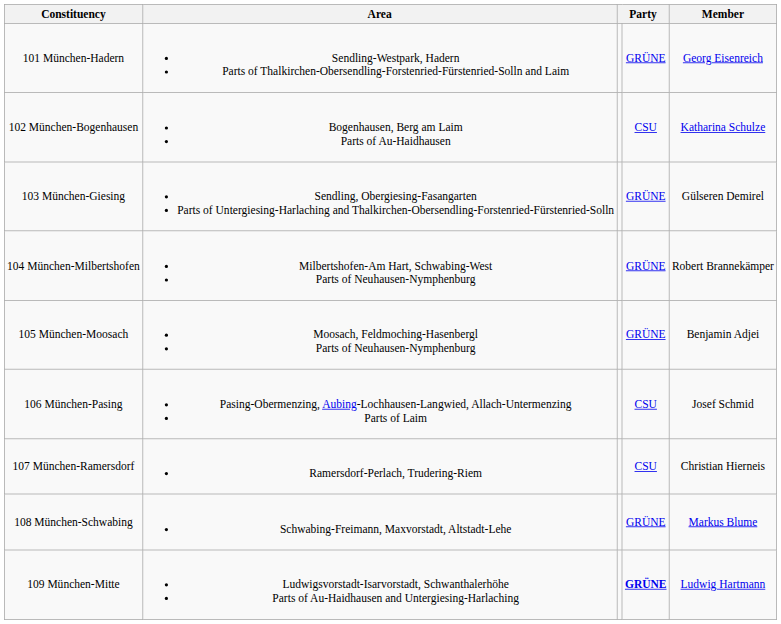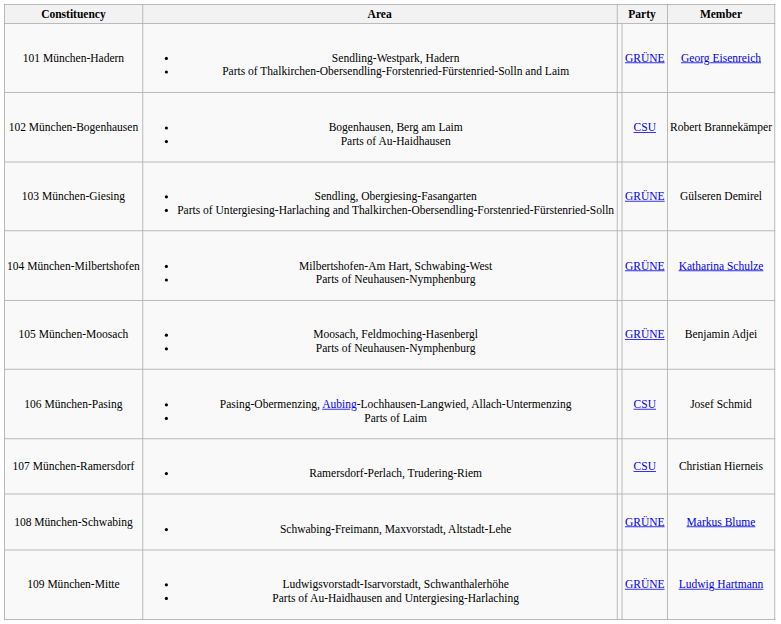 <table class="wikitable" style="text-align:center; font-size:90%">
 <tr>
 <th>Constituency</th>
 <th>Area</th>
 <th colspan=2>Party</th>
 <th>Member</th>
 </tr>
 <tr>
 <td>101 München-Hadern</td>
 <td><br><ul><li>Sendling-Westpark, Hadern</li><li>Parts of Thalkirchen-Obersendling-Forstenried-Fürstenried-Solln and Laim</li></ul></td>
 <td bgcolor=></td>
 <td><a href='#'>GRÜNE</a></td>
 <td><a href='#'>Georg Eisenreich</a></td>
 </tr>
 <tr>
 <td>102 München-Bogenhausen</td>
 <td><br><ul><li>Bogenhausen, Berg am Laim</li><li>Parts of Au-Haidhausen</li></ul></td>
 <td bgcolor=></td>
 <td><a href='#'>CSU</a></td>
-<td><a href='#'>Katharina Schulze</a></td>
+<td>Robert Brannekämper</td>
 </tr>
 <tr>
 <td>103 München-Giesing</td>
 <td><br><ul><li>Sendling, Obergiesing-Fasangarten</li><li>Parts of Untergiesing-Harlaching and Thalkirchen-Obersendling-Forstenried-Fürstenried-Solln</li></ul></td>
 <td bgcolor=></td>
 <td><a href='#'>GRÜNE</a></td>
 <td>Gülseren Demirel</td>
 </tr>
 <tr>
 <td>104 München-Milbertshofen</td>
 <td><br><ul><li>Milbertshofen-Am Hart, Schwabing-West</li><li>Parts of Neuhausen-Nymphenburg</li></ul></td>
 <td bgcolor=></td>
 <td><a href='#'>GRÜNE</a></td>
-<td>Robert Brannekämper</td>
+<td><a href='#'>Katharina Schulze</a></td>
 </tr>
 <tr>
 <td>105 München-Moosach</td>
 <td><br><ul><li>Moosach, Feldmoching-Hasenbergl</li><li>Parts of Neuhausen-Nymphenburg</li></ul></td>
 <td bgcolor=></td>
 <td><a href='#'>GRÜNE</a></td>
 <td>Benjamin Adjei</td>
 </tr>
 <tr>
 <td>106 München-Pasing</td>
 <td><br><ul><li>Pasing-Obermenzing, <a href='#'>Aubing</a>-Lochhausen-Langwied, Allach-Untermenzing</li><li>Parts of Laim</li></ul></td>
 <td bgcolor=></td>
 <td><a href='#'>CSU</a></td>
 <td>Josef Schmid</td>
 </tr>
 <tr>
 <td>107 München-Ramersdorf</td>
 <td><br><ul><li>Ramersdorf-Perlach, Trudering-Riem</li></ul></td>
 <td bgcolor=></td>
 <td><a href='#'>CSU</a></td>
 <td>Christian Hierneis</td>
 </tr>
 <tr>
 <td>108 München-Schwabing</td>
 <td><br><ul><li>Schwabing-Freimann, Maxvorstadt, Altstadt-Lehe</li></ul></td>
 <td bgcolor=></td>
 <td><a href='#'>GRÜNE</a></td>
 <td><a href='#'>Markus Blume</a></td>
 </tr>
 <tr>
 <td>109 München-Mitte</td>
 <td><br><ul><li>Ludwigsvorstadt-Isarvorstadt, Schwanthalerhöhe</li><li>Parts of Au-Haidhausen and Untergiesing-Harlaching</li></ul></td>
 <td bgcolor=></td>
-<td><strong><a href='#'>GRÜNE</a></strong></td>
+<td><a href='#'>GRÜNE</a></td>
 <td><a href='#'>Ludwig Hartmann</a></td>
 </tr>
 </table>
